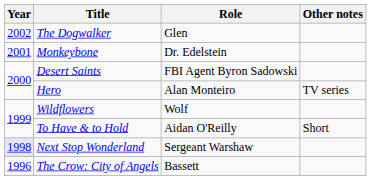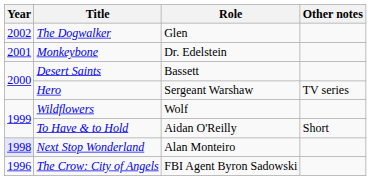 <table class=wikitable>
 <tr>
 <th>Year</th>
 <th>Title</th>
 <th>Role</th>
 <th>Other notes</th>
 </tr>
 <tr>
 <td><a href='#'>2002</a></td>
 <td><em><a href='#'>The Dogwalker</a></em></td>
 <td>Glen</td>
 <td></td>
 </tr>
 <tr>
 <td><a href='#'>2001</a></td>
 <td><em><a href='#'>Monkeybone</a></em></td>
 <td>Dr. Edelstein</td>
 <td></td>
 </tr>
 <tr>
 <td rowspan=2><a href='#'>2000</a></td>
 <td><em><a href='#'>Desert Saints</a></em></td>
-<td>FBI Agent Byron Sadowski</td>
+<td>Bassett</td>
 <td></td>
 </tr>
 <tr>
 <td><em><a href='#'>Hero</a></em></td>
-<td>Alan Monteiro</td>
+<td>Sergeant Warshaw</td>
 <td>TV series</td>
 </tr>
 <tr>
 <td rowspan=2><a href='#'>1999</a></td>
 <td><em><a href='#'>Wildflowers</a></em></td>
 <td>Wolf</td>
 <td></td>
 </tr>
 <tr>
 <td><em><a href='#'>To Have & to Hold</a></em></td>
 <td>Aidan O'Reilly</td>
 <td>Short</td>
 </tr>
 <tr>
 <td style="background: lavender;"><a href='#'>1998</a></td>
 <td><em><a href='#'>Next Stop Wonderland</a></em></td>
-<td>Sergeant Warshaw</td>
+<td>Alan Monteiro</td>
 <td></td>
 </tr>
 <tr>
 <td><a href='#'>1996</a></td>
 <td><em><a href='#'>The Crow: City of Angels</a></em></td>
-<td>Bassett</td>
+<td>FBI Agent Byron Sadowski</td>
 <td></td>
 </tr>
 </table>
